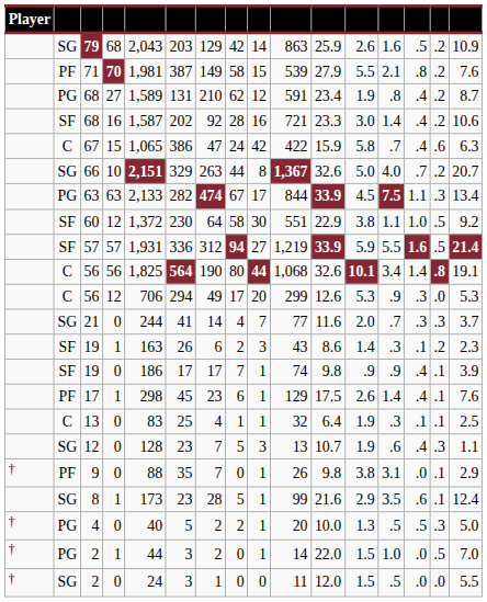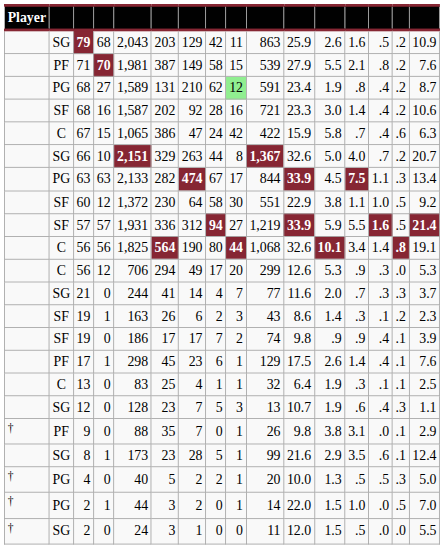 <table class="wikitable sortable" style="font-size: 95%; text-align:right;">
 <tr>
 <th style="background:#010101; color:#FFFFFF; border-top:#862633 3px solid; border-bottom:#862633 3px solid;">Player</th>
 <th style="background:#010101; color:#FFFFFF; border-top:#862633 3px solid; border-bottom:#862633 3px solid;"></th>
 <th style="background:#010101; color:#FFFFFF; border-top:#862633 3px solid; border-bottom:#862633 3px solid;"></th>
 <th style="background:#010101; color:#FFFFFF; border-top:#862633 3px solid; border-bottom:#862633 3px solid;"></th>
 <th style="background:#010101; color:#FFFFFF; border-top:#862633 3px solid; border-bottom:#862633 3px solid;"></th>
 <th style="background:#010101; color:#FFFFFF; border-top:#862633 3px solid; border-bottom:#862633 3px solid;"></th>
 <th style="background:#010101; color:#FFFFFF; border-top:#862633 3px solid; border-bottom:#862633 3px solid;"></th>
 <th style="background:#010101; color:#FFFFFF; border-top:#862633 3px solid; border-bottom:#862633 3px solid;"></th>
 <th style="background:#010101; color:#FFFFFF; border-top:#862633 3px solid; border-bottom:#862633 3px solid;"></th>
 <th style="background:#010101; color:#FFFFFF; border-top:#862633 3px solid; border-bottom:#862633 3px solid;"></th>
 <th style="background:#010101; color:#FFFFFF; border-top:#862633 3px solid; border-bottom:#862633 3px solid;"></th>
 <th style="background:#010101; color:#FFFFFF; border-top:#862633 3px solid; border-bottom:#862633 3px solid;"></th>
 <th style="background:#010101; color:#FFFFFF; border-top:#862633 3px solid; border-bottom:#862633 3px solid;"></th>
 <th style="background:#010101; color:#FFFFFF; border-top:#862633 3px solid; border-bottom:#862633 3px solid;"></th>
 <th style="background:#010101; color:#FFFFFF; border-top:#862633 3px solid; border-bottom:#862633 3px solid;"></th>
 <th style="background:#010101; color:#FFFFFF; border-top:#862633 3px solid; border-bottom:#862633 3px solid;"></th>
 </tr>
 <tr>
 <td style="text-align:left;"></td>
 <td style="text-align:center;">SG</td>
 <td style="background:#862633; color:#FFFFFF;"><strong>79</strong></td>
 <td>68</td>
 <td>2,043</td>
 <td>203</td>
 <td>129</td>
 <td>42</td>
-<td>14</td>
+<td>11</td>
 <td>863</td>
 <td>25.9</td>
 <td>2.6</td>
 <td>1.6</td>
 <td>.5</td>
 <td>.2</td>
 <td>10.9</td>
 </tr>
 <tr>
 <td style="text-align:left;"></td>
 <td style="text-align:center;">PF</td>
 <td>71</td>
 <td style="background:#862633; color:#FFFFFF;"><strong>70</strong></td>
 <td>1,981</td>
 <td>387</td>
 <td>149</td>
 <td>58</td>
 <td>15</td>
 <td>539</td>
 <td>27.9</td>
 <td>5.5</td>
 <td>2.1</td>
 <td>.8</td>
 <td>.2</td>
 <td>7.6</td>
 </tr>
 <tr>
 <td style="text-align:left;"></td>
 <td style="text-align:center;">PG</td>
 <td>68</td>
 <td>27</td>
 <td>1,589</td>
 <td>131</td>
 <td>210</td>
 <td>62</td>
-<td>12</td>
+<td style="background: lightgreen;">12</td>
 <td>591</td>
 <td>23.4</td>
 <td>1.9</td>
 <td>.8</td>
 <td>.4</td>
 <td>.2</td>
 <td>8.7</td>
 </tr>
 <tr>
 <td style="text-align:left;"></td>
 <td style="text-align:center;">SF</td>
 <td>68</td>
 <td>16</td>
 <td>1,587</td>
 <td>202</td>
 <td>92</td>
 <td>28</td>
 <td>16</td>
 <td>721</td>
 <td>23.3</td>
 <td>3.0</td>
 <td>1.4</td>
 <td>.4</td>
 <td>.2</td>
 <td>10.6</td>
 </tr>
 <tr>
 <td style="text-align:left;"></td>
 <td style="text-align:center;">C</td>
 <td>67</td>
 <td>15</td>
 <td>1,065</td>
 <td>386</td>
 <td>47</td>
 <td>24</td>
 <td>42</td>
 <td>422</td>
 <td>15.9</td>
 <td>5.8</td>
 <td>.7</td>
 <td>.4</td>
 <td>.6</td>
 <td>6.3</td>
 </tr>
 <tr>
 <td style="text-align:left;"></td>
 <td style="text-align:center;">SG</td>
 <td>66</td>
 <td>10</td>
 <td style="background:#862633; color:#FFFFFF;"><strong>2,151</strong></td>
 <td>329</td>
 <td>263</td>
 <td>44</td>
 <td>8</td>
 <td style="background:#862633; color:#FFFFFF;"><strong>1,367</strong></td>
 <td>32.6</td>
 <td>5.0</td>
 <td>4.0</td>
 <td>.7</td>
 <td>.2</td>
 <td>20.7</td>
 </tr>
 <tr>
 <td style="text-align:left;"></td>
 <td style="text-align:center;">PG</td>
 <td>63</td>
 <td>63</td>
 <td>2,133</td>
 <td>282</td>
 <td style="background:#862633; color:#FFFFFF;"><strong>474</strong></td>
 <td>67</td>
 <td>17</td>
 <td>844</td>
 <td style="background:#862633; color:#FFFFFF;"><strong>33.9</strong></td>
 <td>4.5</td>
 <td style="background:#862633; color:#FFFFFF;"><strong>7.5</strong></td>
 <td>1.1</td>
 <td>.3</td>
 <td>13.4</td>
 </tr>
 <tr>
 <td style="text-align:left;"></td>
 <td style="text-align:center;">SF</td>
 <td>60</td>
 <td>12</td>
 <td>1,372</td>
 <td>230</td>
 <td>64</td>
 <td>58</td>
 <td>30</td>
 <td>551</td>
 <td>22.9</td>
 <td>3.8</td>
 <td>1.1</td>
 <td>1.0</td>
 <td>.5</td>
 <td>9.2</td>
 </tr>
 <tr>
 <td style="text-align:left;"></td>
 <td style="text-align:center;">SF</td>
 <td>57</td>
 <td>57</td>
 <td>1,931</td>
 <td>336</td>
 <td>312</td>
 <td style="background:#862633; color:#FFFFFF;"><strong>94</strong></td>
 <td>27</td>
 <td>1,219</td>
 <td style="background:#862633; color:#FFFFFF;"><strong>33.9</strong></td>
 <td>5.9</td>
 <td>5.5</td>
 <td style="background:#862633; color:#FFFFFF;"><strong>1.6</strong></td>
 <td>.5</td>
 <td style="background:#862633; color:#FFFFFF;"><strong>21.4</strong></td>
 </tr>
 <tr>
 <td style="text-align:left;"></td>
 <td style="text-align:center;">C</td>
 <td>56</td>
 <td>56</td>
 <td>1,825</td>
 <td style="background:#862633; color:#FFFFFF;"><strong>564</strong></td>
 <td>190</td>
 <td>80</td>
 <td style="background:#862633; color:#FFFFFF;"><strong>44</strong></td>
 <td>1,068</td>
 <td>32.6</td>
 <td style="background:#862633; color:#FFFFFF;"><strong>10.1</strong></td>
 <td>3.4</td>
 <td>1.4</td>
 <td style="background:#862633; color:#FFFFFF;"><strong>.8</strong></td>
 <td>19.1</td>
 </tr>
 <tr>
 <td style="text-align:left;"></td>
 <td style="text-align:center;">C</td>
 <td>56</td>
 <td>12</td>
 <td>706</td>
 <td>294</td>
 <td>49</td>
 <td>17</td>
 <td>20</td>
 <td>299</td>
 <td>12.6</td>
 <td>5.3</td>
 <td>.9</td>
 <td>.3</td>
 <td>.0</td>
 <td>5.3</td>
 </tr>
 <tr>
 <td style="text-align:left;"></td>
 <td style="text-align:center;">SG</td>
 <td>21</td>
 <td>0</td>
 <td>244</td>
 <td>41</td>
 <td>14</td>
 <td>4</td>
 <td>7</td>
 <td>77</td>
 <td>11.6</td>
 <td>2.0</td>
 <td>.7</td>
 <td>.3</td>
 <td>.3</td>
 <td>3.7</td>
 </tr>
 <tr>
 <td style="text-align:left;"></td>
 <td style="text-align:center;">SF</td>
 <td>19</td>
 <td>1</td>
 <td>163</td>
 <td>26</td>
 <td>6</td>
 <td>2</td>
 <td>3</td>
 <td>43</td>
 <td>8.6</td>
 <td>1.4</td>
 <td>.3</td>
 <td>.1</td>
 <td>.2</td>
 <td>2.3</td>
 </tr>
 <tr>
 <td style="text-align:left;"></td>
 <td style="text-align:center;">SF</td>
 <td>19</td>
 <td>0</td>
 <td>186</td>
 <td>17</td>
 <td>17</td>
 <td>7</td>
-<td>1</td>
+<td>2</td>
 <td>74</td>
 <td>9.8</td>
 <td>.9</td>
 <td>.9</td>
 <td>.4</td>
 <td>.1</td>
 <td>3.9</td>
 </tr>
 <tr>
 <td style="text-align:left;"></td>
 <td style="text-align:center;">PF</td>
 <td>17</td>
 <td>1</td>
 <td>298</td>
 <td>45</td>
 <td>23</td>
 <td>6</td>
 <td>1</td>
 <td>129</td>
 <td>17.5</td>
 <td>2.6</td>
 <td>1.4</td>
 <td>.4</td>
 <td>.1</td>
 <td>7.6</td>
 </tr>
 <tr>
 <td style="text-align:left;"></td>
 <td style="text-align:center;">C</td>
 <td>13</td>
 <td>0</td>
 <td>83</td>
 <td>25</td>
 <td>4</td>
 <td>1</td>
 <td>1</td>
 <td>32</td>
 <td>6.4</td>
 <td>1.9</td>
 <td>.3</td>
 <td>.1</td>
 <td>.1</td>
 <td>2.5</td>
 </tr>
 <tr>
 <td style="text-align:left;"></td>
 <td style="text-align:center;">SG</td>
 <td>12</td>
 <td>0</td>
 <td>128</td>
 <td>23</td>
 <td>7</td>
 <td>5</td>
 <td>3</td>
 <td>13</td>
 <td>10.7</td>
 <td>1.9</td>
 <td>.6</td>
 <td>.4</td>
 <td>.3</td>
 <td>1.1</td>
 </tr>
 <tr>
 <td style="text-align:left;"><sup>†</sup></td>
 <td style="text-align:center;">PF</td>
 <td>9</td>
 <td>0</td>
 <td>88</td>
 <td>35</td>
 <td>7</td>
 <td>0</td>
 <td>1</td>
 <td>26</td>
 <td>9.8</td>
 <td>3.8</td>
 <td>3.1</td>
 <td>.0</td>
 <td>.1</td>
 <td>2.9</td>
 </tr>
 <tr>
 <td style="text-align:left;"></td>
 <td style="text-align:center;">SG</td>
 <td>8</td>
 <td>1</td>
 <td>173</td>
 <td>23</td>
 <td>28</td>
 <td>5</td>
 <td>1</td>
 <td>99</td>
 <td>21.6</td>
 <td>2.9</td>
 <td>3.5</td>
 <td>.6</td>
 <td>.1</td>
 <td>12.4</td>
 </tr>
 <tr>
 <td style="text-align:left;"><sup>†</sup></td>
 <td style="text-align:center;">PG</td>
 <td>4</td>
 <td>0</td>
 <td>40</td>
 <td>5</td>
 <td>2</td>
 <td>2</td>
 <td>1</td>
 <td>20</td>
 <td>10.0</td>
 <td>1.3</td>
 <td>.5</td>
 <td>.5</td>
 <td>.3</td>
 <td>5.0</td>
 </tr>
 <tr>
 <td style="text-align:left;"><sup>†</sup></td>
 <td style="text-align:center;">PG</td>
 <td>2</td>
 <td>1</td>
 <td>44</td>
 <td>3</td>
 <td>2</td>
 <td>0</td>
 <td>1</td>
 <td>14</td>
 <td>22.0</td>
 <td>1.5</td>
 <td>1.0</td>
 <td>.0</td>
 <td>.5</td>
 <td>7.0</td>
 </tr>
 <tr>
 <td style="text-align:left;"><sup>†</sup></td>
 <td style="text-align:center;">SG</td>
 <td>2</td>
 <td>0</td>
 <td>24</td>
 <td>3</td>
 <td>1</td>
 <td>0</td>
 <td>0</td>
 <td>11</td>
 <td>12.0</td>
 <td>1.5</td>
 <td>.5</td>
 <td>.0</td>
 <td>.0</td>
 <td>5.5</td>
 </tr>
 </table>
